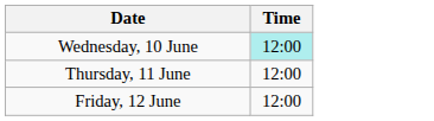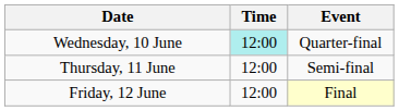 <table class = "wikitable" style="text-align:center;">
 <tr>
 <th width=220>Date</th>
 <th width=50>Time</th>
+<th width=100>Event</th>
 </tr>
 <tr>
 <td>Wednesday, 10 June</td>
 <td style="background: paleturquoise;">12:00</td>
+<td>Quarter-final</td>
 </tr>
 <tr>
 <td>Thursday, 11 June</td>
 <td>12:00</td>
+<td>Semi-final</td>
 </tr>
 <tr>
 <td>Friday, 12 June</td>
 <td>12:00</td>
+<td bgcolor=ffffcc>Final</td>
 </tr>
 </table>
